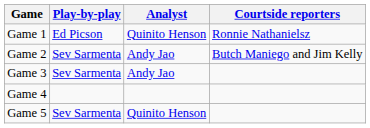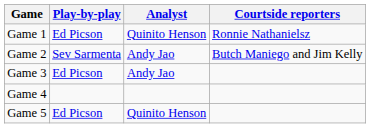 <table class=wikitable>
 <tr>
 <th>Game</th>
 <th><a href='#'>Play-by-play</a></th>
 <th><a href='#'>Analyst</a></th>
 <th><a href='#'>Courtside reporters</a></th>
 </tr>
 <tr>
 <td>Game 1</td>
 <td><a href='#'>Ed Picson</a></td>
 <td><a href='#'>Quinito Henson</a></td>
 <td><a href='#'>Ronnie Nathanielsz</a></td>
 </tr>
 <tr>
 <td>Game 2</td>
 <td><a href='#'>Sev Sarmenta</a></td>
 <td><a href='#'>Andy Jao</a></td>
 <td><a href='#'>Butch Maniego</a> and Jim Kelly</td>
 </tr>
 <tr>
 <td>Game 3</td>
-<td><a href='#'>Sev Sarmenta</a></td>
+<td><a href='#'>Ed Picson</a></td>
 <td><a href='#'>Andy Jao</a></td>
 <td></td>
 </tr>
 <tr>
 <td>Game 4</td>
 <td></td>
 <td></td>
 <td></td>
 </tr>
 <tr>
 <td>Game 5</td>
-<td><a href='#'>Sev Sarmenta</a></td>
+<td><a href='#'>Ed Picson</a></td>
 <td><a href='#'>Quinito Henson</a></td>
 <td></td>
 </tr>
 </table>
